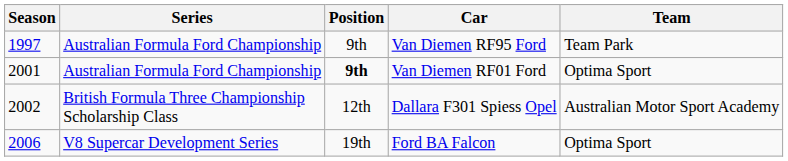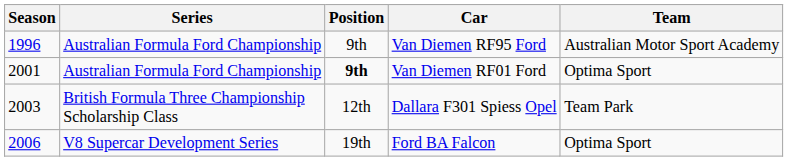 <table class="wikitable" style="font-size: 95%;">
 <tr>
 <th>Season</th>
 <th>Series</th>
 <th>Position</th>
 <th>Car</th>
 <th>Team</th>
 </tr>
 <tr>
-<td><a href='#'>1997</a></td>
+<td><a href='#'>1996</a></td>
 <td><a href='#'>Australian Formula Ford Championship</a></td>
 <td align="center">9th</td>
 <td><a href='#'>Van Diemen</a> RF95 <a href='#'>Ford</a></td>
-<td>Team Park</td>
+<td>Australian Motor Sport Academy</td>
 </tr>
 <tr>
 <td>2001</td>
 <td><a href='#'>Australian Formula Ford Championship</a></td>
 <td align="center"><strong>9th</strong></td>
 <td><a href='#'>Van Diemen</a> RF01 Ford</td>
 <td>Optima Sport</td>
 </tr>
 <tr>
-<td>2002</td>
+<td>2003</td>
 <td><a href='#'>British Formula Three Championship</a><br>Scholarship Class</td>
 <td align="center">12th</td>
 <td><a href='#'>Dallara</a> F301 Spiess <a href='#'>Opel</a></td>
-<td>Australian Motor Sport Academy</td>
+<td>Team Park</td>
 </tr>
 <tr>
 <td><a href='#'>2006</a></td>
 <td><a href='#'>V8 Supercar Development Series</a></td>
 <td align="center">19th</td>
 <td><a href='#'>Ford BA Falcon</a></td>
 <td>Optima Sport</td>
 </tr>
 </table>
